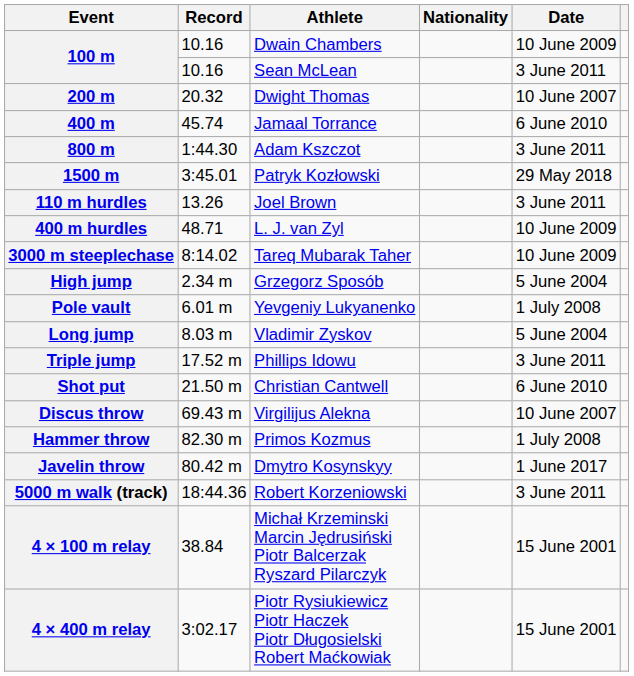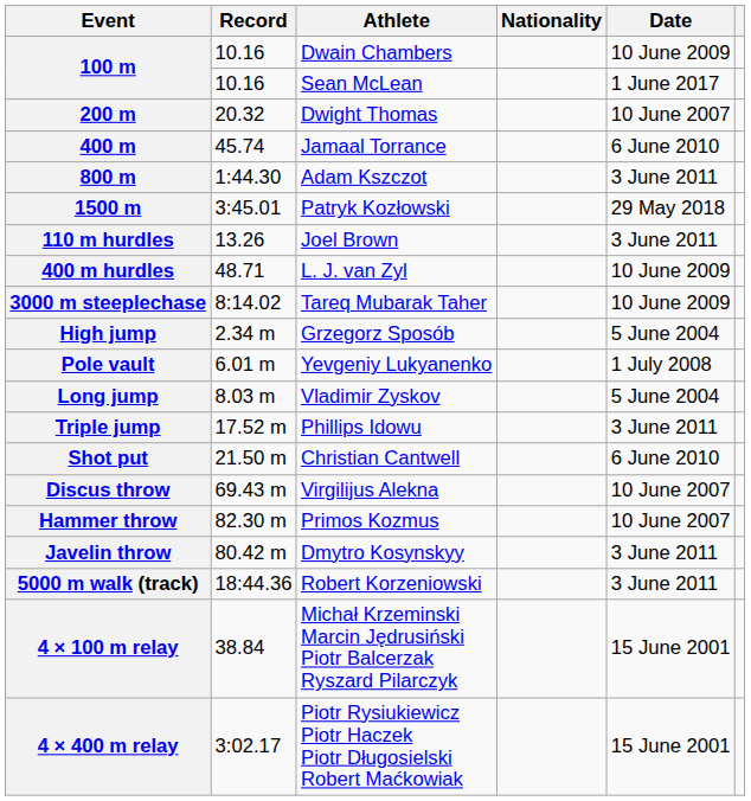 <table class="wikitable plainrowheaders sticky-header">
 <tr>
 <th scope="col">Event</th>
 <th scope="col">Record</th>
 <th scope="col">Athlete</th>
 <th scope="col">Nationality</th>
 <th scope="col">Date</th>
 <th scope="col"></th>
 </tr>
 <tr>
 <th scope="rowgroup" rowspan="2"><a href='#'>100 m</a></th>
 <td>10.16</td>
 <td><a href='#'>Dwain Chambers</a></td>
 <td></td>
 <td>10 June 2009</td>
 <td></td>
 </tr>
 <tr>
 <td>10.16 </td>
 <td><a href='#'>Sean McLean</a></td>
 <td></td>
-<td>3 June 2011</td>
+<td>1 June 2017</td>
 <td></td>
 </tr>
 <tr>
 <th scope="row"><a href='#'>200 m</a></th>
 <td>20.32</td>
 <td><a href='#'>Dwight Thomas</a></td>
 <td></td>
 <td>10 June 2007</td>
 <td></td>
 </tr>
 <tr>
 <th scope="row"><a href='#'>400 m</a></th>
 <td>45.74</td>
 <td><a href='#'>Jamaal Torrance</a></td>
 <td></td>
 <td>6 June 2010</td>
 <td></td>
 </tr>
 <tr>
 <th scope="row"><a href='#'>800 m</a></th>
 <td>1:44.30</td>
 <td><a href='#'>Adam Kszczot</a></td>
 <td></td>
 <td>3 June 2011</td>
 <td></td>
 </tr>
 <tr>
 <th scope="row"><a href='#'>1500 m</a></th>
 <td>3:45.01</td>
 <td><a href='#'>Patryk Kozłowski</a></td>
 <td></td>
 <td>29 May 2018</td>
 <td></td>
 </tr>
 <tr>
 <th scope="row"><a href='#'>110 m hurdles</a></th>
 <td>13.26</td>
 <td><a href='#'>Joel Brown</a></td>
 <td></td>
 <td>3 June 2011</td>
 <td></td>
 </tr>
 <tr>
 <th scope="row"><a href='#'>400 m hurdles</a></th>
 <td>48.71</td>
 <td><a href='#'>L. J. van Zyl</a></td>
 <td></td>
 <td>10 June 2009</td>
 <td></td>
 </tr>
 <tr>
 <th scope="row"><a href='#'>3000 m steeplechase</a></th>
 <td>8:14.02</td>
 <td><a href='#'>Tareq Mubarak Taher</a></td>
 <td></td>
 <td>10 June 2009</td>
 <td></td>
 </tr>
 <tr>
 <th scope="row"><a href='#'>High jump</a></th>
 <td>2.34 m</td>
 <td><a href='#'>Grzegorz Sposób</a></td>
 <td></td>
 <td>5 June 2004</td>
 <td></td>
 </tr>
 <tr>
 <th scope="row"><a href='#'>Pole vault</a></th>
 <td>6.01 m</td>
 <td><a href='#'>Yevgeniy Lukyanenko</a></td>
 <td></td>
 <td>1 July 2008</td>
 <td></td>
 </tr>
 <tr>
 <th scope="row"><a href='#'>Long jump</a></th>
 <td>8.03 m</td>
 <td><a href='#'>Vladimir Zyskov</a></td>
 <td></td>
 <td>5 June 2004</td>
 <td></td>
 </tr>
 <tr>
 <th scope="row"><a href='#'>Triple jump</a></th>
 <td>17.52 m</td>
 <td><a href='#'>Phillips Idowu</a></td>
 <td></td>
 <td>3 June 2011</td>
 <td></td>
 </tr>
 <tr>
 <th scope="row"><a href='#'>Shot put</a></th>
 <td>21.50 m</td>
 <td><a href='#'>Christian Cantwell</a></td>
 <td></td>
 <td>6 June 2010</td>
 <td></td>
 </tr>
 <tr>
 <th scope="row"><a href='#'>Discus throw</a></th>
 <td>69.43 m</td>
 <td><a href='#'>Virgilijus Alekna</a></td>
 <td></td>
 <td>10 June 2007</td>
 <td></td>
 </tr>
 <tr>
 <th scope="row"><a href='#'>Hammer throw</a></th>
 <td>82.30 m</td>
 <td><a href='#'>Primos Kozmus</a></td>
 <td></td>
-<td>1 July 2008</td>
+<td>10 June 2007</td>
 <td></td>
 </tr>
 <tr>
 <th scope="row"><a href='#'>Javelin throw</a></th>
 <td>80.42 m</td>
 <td><a href='#'>Dmytro Kosynskyy</a></td>
 <td></td>
-<td>1 June 2017</td>
+<td>3 June 2011</td>
 <td></td>
 </tr>
 <tr>
 <th scope="row"><a href='#'>5000 m walk</a> (track)</th>
 <td>18:44.36</td>
 <td><a href='#'>Robert Korzeniowski</a></td>
 <td></td>
 <td>3 June 2011</td>
 <td></td>
 </tr>
 <tr>
 <th scope="row"><a href='#'>4 × 100 m relay</a></th>
 <td>38.84</td>
 <td><a href='#'>Michał Krzeminski</a><br><a href='#'>Marcin Jędrusiński</a><br><a href='#'>Piotr Balcerzak</a><br><a href='#'>Ryszard Pilarczyk</a></td>
 <td></td>
 <td>15 June 2001</td>
 <td></td>
 </tr>
 <tr>
 <th scope="row"><a href='#'>4 × 400 m relay</a></th>
 <td>3:02.17</td>
 <td><a href='#'>Piotr Rysiukiewicz</a><br><a href='#'>Piotr Haczek</a><br><a href='#'>Piotr Długosielski</a><br><a href='#'>Robert Maćkowiak</a></td>
 <td></td>
 <td>15 June 2001</td>
 <td></td>
 </tr>
 </table>
